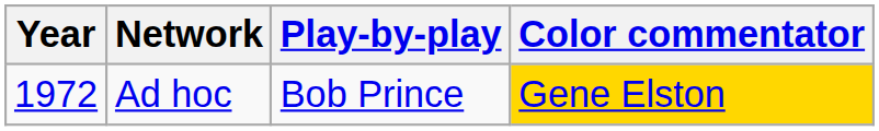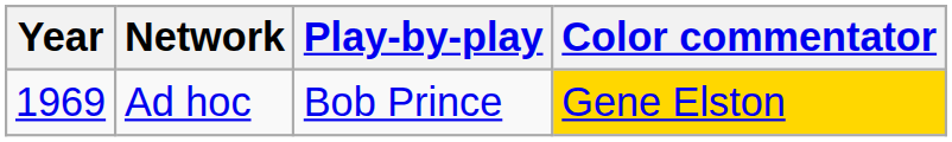 <table class="wikitable">
 <tr>
 <th>Year</th>
 <th>Network</th>
 <th><a href='#'>Play-by-play</a></th>
 <th><a href='#'>Color commentator</a></th>
 </tr>
 <tr>
-<td><a href='#'>1972</a></td>
+<td><a href='#'>1969</a></td>
 <td><a href='#'>Ad hoc</a></td>
 <td><a href='#'>Bob Prince</a></td>
 <td style="background: gold;"><a href='#'>Gene Elston</a></td>
 </tr>
 </table>
